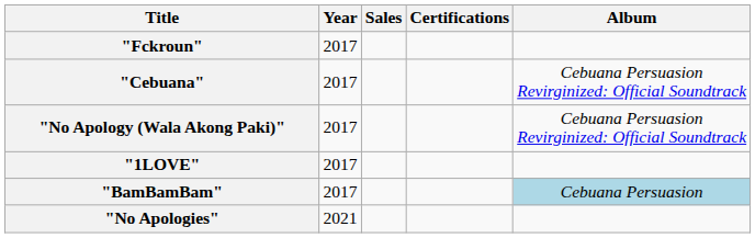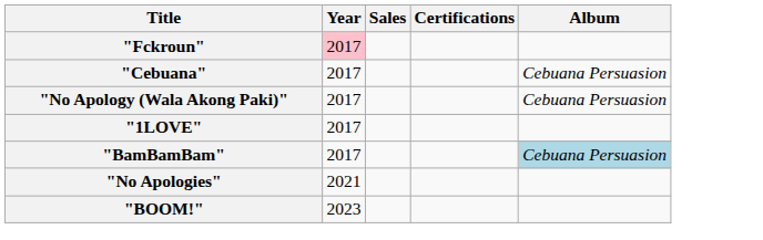 <table class="wikitable plainrowheaders" style="text-align:center;">
 <tr>
 <th scope="col" style="width:18em;">Title</th>
 <th scope="col">Year</th>
 <th scope="col">Sales</th>
 <th scope="col">Certifications</th>
 <th scope="col">Album</th>
 </tr>
 <tr>
 <th scope="row">"Fckroun"</th>
-<td>2017</td>
+<td style="background: pink;">2017</td>
 <td></td>
 <td></td>
 <td></td>
 </tr>
 <tr>
 <th scope="row">"Cebuana"</th>
 <td>2017</td>
 <td></td>
 <td></td>
-<td><em>Cebuana Persuasion</em><br><em><a href='#'>Revirginized: Official Soundtrack</a></em></td>
+<td><em>Cebuana Persuasion</em></td>
 </tr>
 <tr>
 <th scope="row">"No Apology (Wala Akong Paki)"</th>
 <td>2017</td>
 <td></td>
 <td></td>
-<td><em>Cebuana Persuasion</em><br><em><a href='#'>Revirginized: Official Soundtrack</a></em></td>
+<td><em>Cebuana Persuasion</em></td>
 </tr>
 <tr>
 <th scope="row">"1LOVE"<br></th>
 <td>2017</td>
 <td></td>
 <td></td>
 <td></td>
 </tr>
 <tr>
 <th scope="row">"BamBamBam"</th>
 <td>2017</td>
 <td></td>
 <td></td>
 <td style="background: lightblue;"><em>Cebuana Persuasion</em></td>
 </tr>
 <tr>
 <th scope="row">"No Apologies"</th>
 <td>2021</td>
 <td></td>
 <td></td>
 <td></td>
 </tr>
+<tr>
+<th scope="row">"BOOM!"</th>
+<td>2023</td>
+<td></td>
+<td></td>
+<td></td>
+</tr>
 </table>
